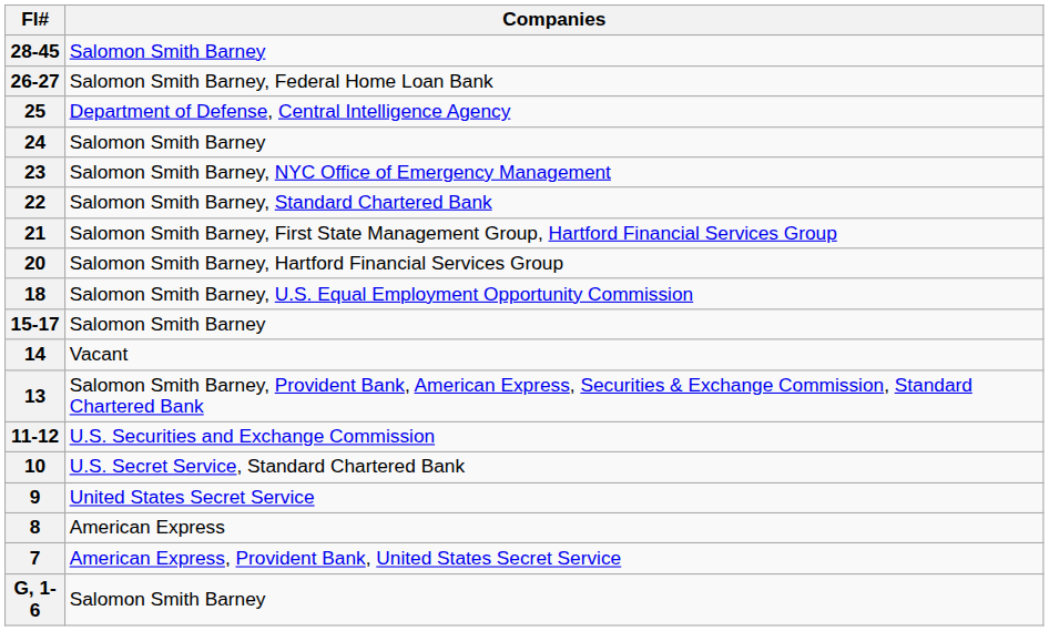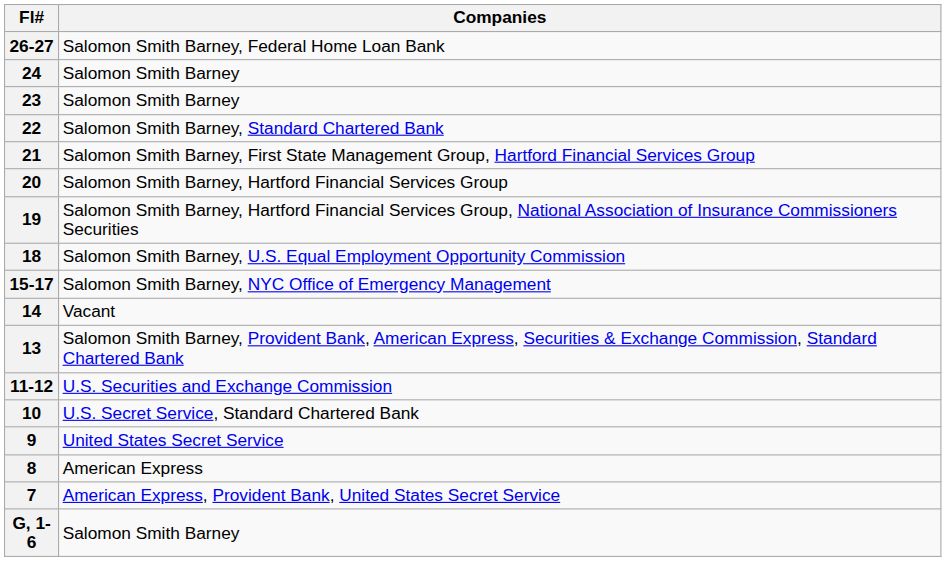 <table class="wikitable">
 <tr>
 <th>Fl#</th>
 <th>Companies</th>
 </tr>
 <tr>
-<th>28-45</th>
-<td><a href='#'>Salomon Smith Barney</a></td>
-</tr>
-<tr>
 <th>26-27</th>
 <td>Salomon Smith Barney, Federal Home Loan Bank</td>
-</tr>
-<tr>
-<th>25</th>
-<td><a href='#'>Department of Defense</a>, <a href='#'>Central Intelligence Agency</a></td>
 </tr>
 <tr>
 <th>24</th>
 <td>Salomon Smith Barney</td>
 </tr>
 <tr>
 <th>23</th>
-<td>Salomon Smith Barney, <a href='#'>NYC Office of Emergency Management</a></td>
+<td>Salomon Smith Barney</td>
 </tr>
 <tr>
 <th>22</th>
 <td>Salomon Smith Barney, <a href='#'>Standard Chartered Bank</a></td>
 </tr>
 <tr>
 <th>21</th>
 <td>Salomon Smith Barney, First State Management Group, <a href='#'>Hartford Financial Services Group</a></td>
 </tr>
 <tr>
 <th>20</th>
 <td>Salomon Smith Barney, Hartford Financial Services Group</td>
 </tr>
 <tr>
+<th>19</th>
+<td>Salomon Smith Barney, Hartford Financial Services Group, <a href='#'>National Association of Insurance Commissioners</a> Securities</td>
+</tr>
+<tr>
 <th>18</th>
 <td>Salomon Smith Barney, <a href='#'>U.S. Equal Employment Opportunity Commission</a></td>
 </tr>
 <tr>
 <th>15-17</th>
-<td>Salomon Smith Barney</td>
+<td>Salomon Smith Barney, <a href='#'>NYC Office of Emergency Management</a></td>
 </tr>
 <tr>
 <th>14</th>
 <td>Vacant</td>
 </tr>
 <tr>
 <th>13</th>
 <td>Salomon Smith Barney, <a href='#'>Provident Bank</a>, <a href='#'>American Express</a>, <a href='#'>Securities & Exchange Commission</a>, <a href='#'>Standard Chartered Bank</a></td>
 </tr>
 <tr>
 <th>11-12</th>
 <td><a href='#'>U.S. Securities and Exchange Commission</a></td>
 </tr>
 <tr>
 <th>10</th>
 <td><a href='#'>U.S. Secret Service</a>, Standard Chartered Bank</td>
 </tr>
 <tr>
 <th>9</th>
 <td><a href='#'>United States Secret Service</a></td>
 </tr>
 <tr>
 <th>8</th>
 <td>American Express</td>
 </tr>
 <tr>
 <th>7</th>
 <td><a href='#'>American Express</a>, <a href='#'>Provident Bank</a>, <a href='#'>United States Secret Service</a></td>
 </tr>
 <tr>
 <th>G, 1-6</th>
 <td>Salomon Smith Barney</td>
 </tr>
 </table>
